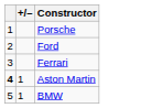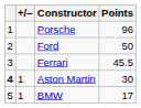 <table class="wikitable" style="font-size: 95%;">
 <tr>
 <th scope="col"></th>
 <th scope="col">+/–</th>
 <th scope="col">Constructor</th>
+<th scope="col">Points</th>
 </tr>
 <tr>
 <td align="center">1</td>
 <td align="left"></td>
 <td> <a href='#'>Porsche</a></td>
+<td align="right">96</td>
 </tr>
 <tr>
 <td align="center">2</td>
 <td align="left"></td>
 <td> <a href='#'>Ford</a></td>
+<td align="right">50</td>
 </tr>
 <tr>
 <td align="center">3</td>
 <td align="left"></td>
 <td> <a href='#'>Ferrari</a></td>
+<td align="right">45.5</td>
 </tr>
 <tr>
 <td align="center"><strong>4</strong></td>
 <td align="left"> 1</td>
 <td> <a href='#'>Aston Martin</a></td>
+<td align="right">30</td>
 </tr>
 <tr>
 <td align="center">5</td>
 <td align="left"> 1</td>
 <td> <a href='#'>BMW</a></td>
+<td align="right">17</td>
 </tr>
 </table>
